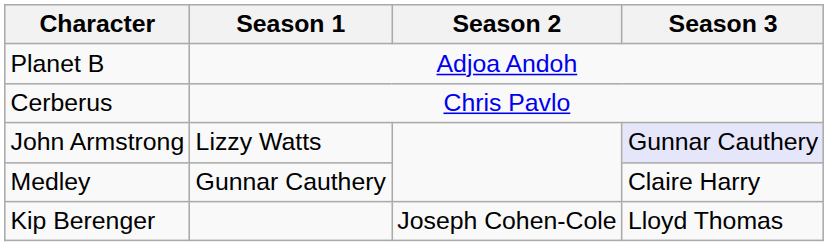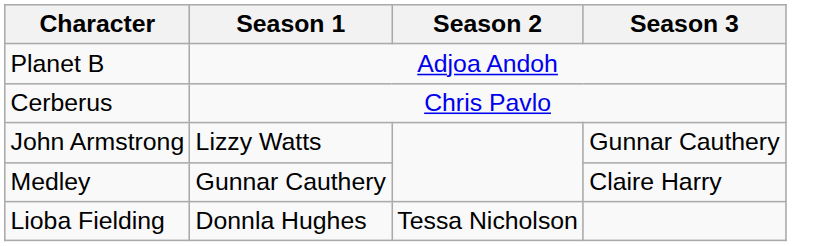 <table class="wikitable">
 <tr>
 <th>Character</th>
 <th>Season 1</th>
 <th>Season 2</th>
 <th>Season 3</th>
 </tr>
 <tr>
 <td>Planet B</td>
 <td colspan="3" style="text-align:center;"><a href='#'>Adjoa Andoh</a></td>
 </tr>
 <tr>
 <td>Cerberus</td>
 <td colspan="3" style="text-align:center;"><a href='#'>Chris Pavlo</a></td>
 </tr>
 <tr>
 <td>John Armstrong</td>
 <td>Lizzy Watts</td>
 <td rowspan="2"></td>
-<td style="background: lavender;">Gunnar Cauthery</td>
+<td>Gunnar Cauthery</td>
 </tr>
 <tr>
 <td>Medley</td>
 <td>Gunnar Cauthery</td>
 <td>Claire Harry</td>
 </tr>
 <tr>
-<td>Kip Berenger</td>
+<td>Lioba Fielding</td>
+<td>Donnla Hughes</td>
+<td>Tessa Nicholson</td>
 <td></td>
-<td>Joseph Cohen-Cole</td>
-<td>Lloyd Thomas</td>
 </tr>
 </table>
